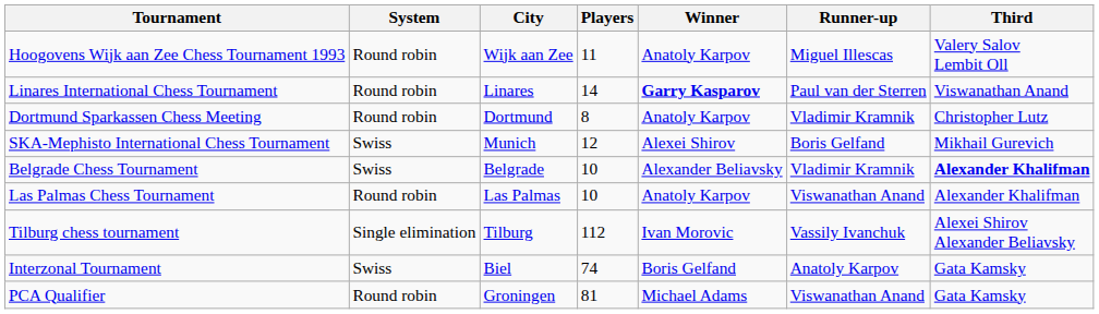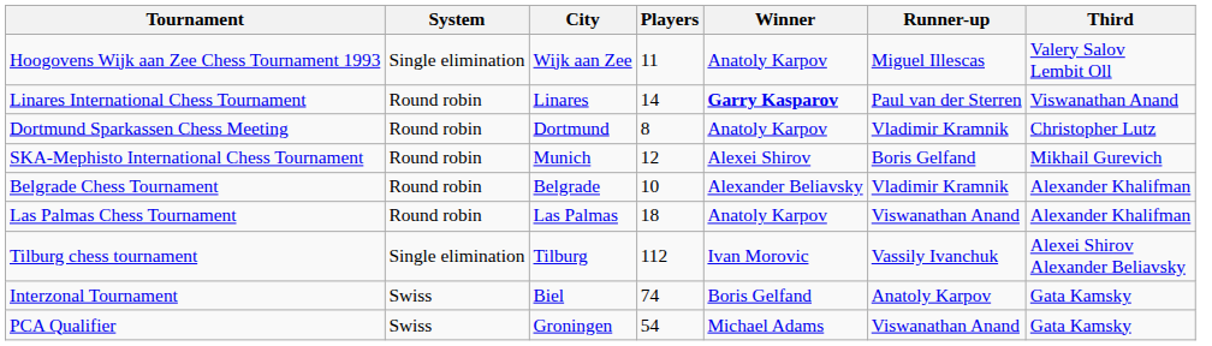 <table class="wikitable">
 <tr>
 <th>Tournament</th>
 <th>System</th>
 <th>City</th>
 <th>Players</th>
 <th>Winner</th>
 <th>Runner-up</th>
 <th>Third</th>
 </tr>
 <tr>
 <td><a href='#'>Hoogovens Wijk aan Zee Chess Tournament 1993</a></td>
-<td>Round robin</td>
+<td>Single elimination</td>
 <td> <a href='#'>Wijk aan Zee</a></td>
 <td>11</td>
 <td> <a href='#'>Anatoly Karpov</a></td>
 <td> <a href='#'>Miguel Illescas</a></td>
 <td> <a href='#'>Valery Salov</a><br> <a href='#'>Lembit Oll</a></td>
 </tr>
 <tr>
 <td><a href='#'>Linares International Chess Tournament</a></td>
 <td>Round robin</td>
 <td> <a href='#'>Linares</a></td>
 <td>14</td>
 <td><strong> <a href='#'>Garry Kasparov</a></strong></td>
 <td> <a href='#'>Paul van der Sterren</a></td>
 <td> <a href='#'>Viswanathan Anand</a></td>
 </tr>
 <tr>
 <td><a href='#'>Dortmund Sparkassen Chess Meeting</a></td>
 <td>Round robin</td>
 <td> <a href='#'>Dortmund</a></td>
 <td>8</td>
 <td> <a href='#'>Anatoly Karpov</a></td>
 <td> <a href='#'>Vladimir Kramnik</a></td>
 <td> <a href='#'>Christopher Lutz</a></td>
 </tr>
 <tr>
 <td><a href='#'>SKA-Mephisto International Chess Tournament</a></td>
-<td>Swiss</td>
+<td>Round robin</td>
 <td> <a href='#'>Munich</a></td>
 <td>12</td>
 <td> <a href='#'>Alexei Shirov</a></td>
 <td> <a href='#'>Boris Gelfand</a></td>
 <td> <a href='#'>Mikhail Gurevich</a></td>
 </tr>
 <tr>
 <td><a href='#'>Belgrade Chess Tournament</a></td>
-<td>Swiss</td>
+<td>Round robin</td>
 <td> <a href='#'>Belgrade</a></td>
 <td>10</td>
 <td> <a href='#'>Alexander Beliavsky</a></td>
 <td> <a href='#'>Vladimir Kramnik</a></td>
-<td><strong> <a href='#'>Alexander Khalifman</a></strong></td>
+<td> <a href='#'>Alexander Khalifman</a></td>
 </tr>
 <tr>
 <td><a href='#'>Las Palmas Chess Tournament</a></td>
 <td>Round robin</td>
 <td> <a href='#'>Las Palmas</a></td>
-<td>10</td>
+<td>18</td>
 <td> <a href='#'>Anatoly Karpov</a></td>
 <td> <a href='#'>Viswanathan Anand</a></td>
 <td> <a href='#'>Alexander Khalifman</a></td>
 </tr>
 <tr>
 <td><a href='#'>Tilburg chess tournament</a></td>
 <td>Single elimination</td>
 <td> <a href='#'>Tilburg</a></td>
 <td>112</td>
 <td> <a href='#'>Ivan Morovic</a></td>
 <td> <a href='#'>Vassily Ivanchuk</a></td>
 <td> <a href='#'>Alexei Shirov</a><br> <a href='#'>Alexander Beliavsky</a></td>
 </tr>
 <tr>
 <td><a href='#'>Interzonal Tournament</a></td>
 <td>Swiss</td>
 <td> <a href='#'>Biel</a></td>
 <td>74</td>
 <td> <a href='#'>Boris Gelfand</a></td>
 <td> <a href='#'>Anatoly Karpov</a></td>
 <td> <a href='#'>Gata Kamsky</a></td>
 </tr>
 <tr>
 <td><a href='#'>PCA Qualifier</a></td>
-<td>Round robin</td>
+<td>Swiss</td>
 <td> <a href='#'>Groningen</a></td>
-<td>81</td>
+<td>54</td>
 <td> <a href='#'>Michael Adams</a></td>
 <td> <a href='#'>Viswanathan Anand</a></td>
 <td> <a href='#'>Gata Kamsky</a></td>
 </tr>
 </table>
